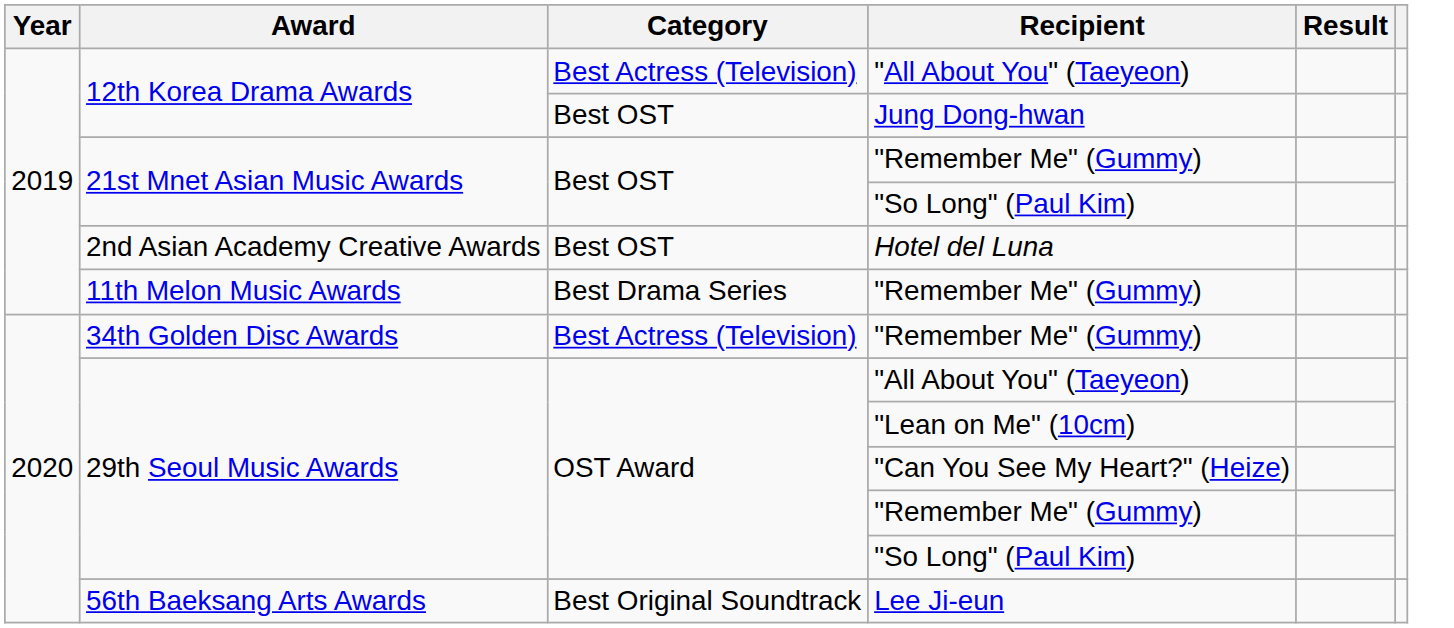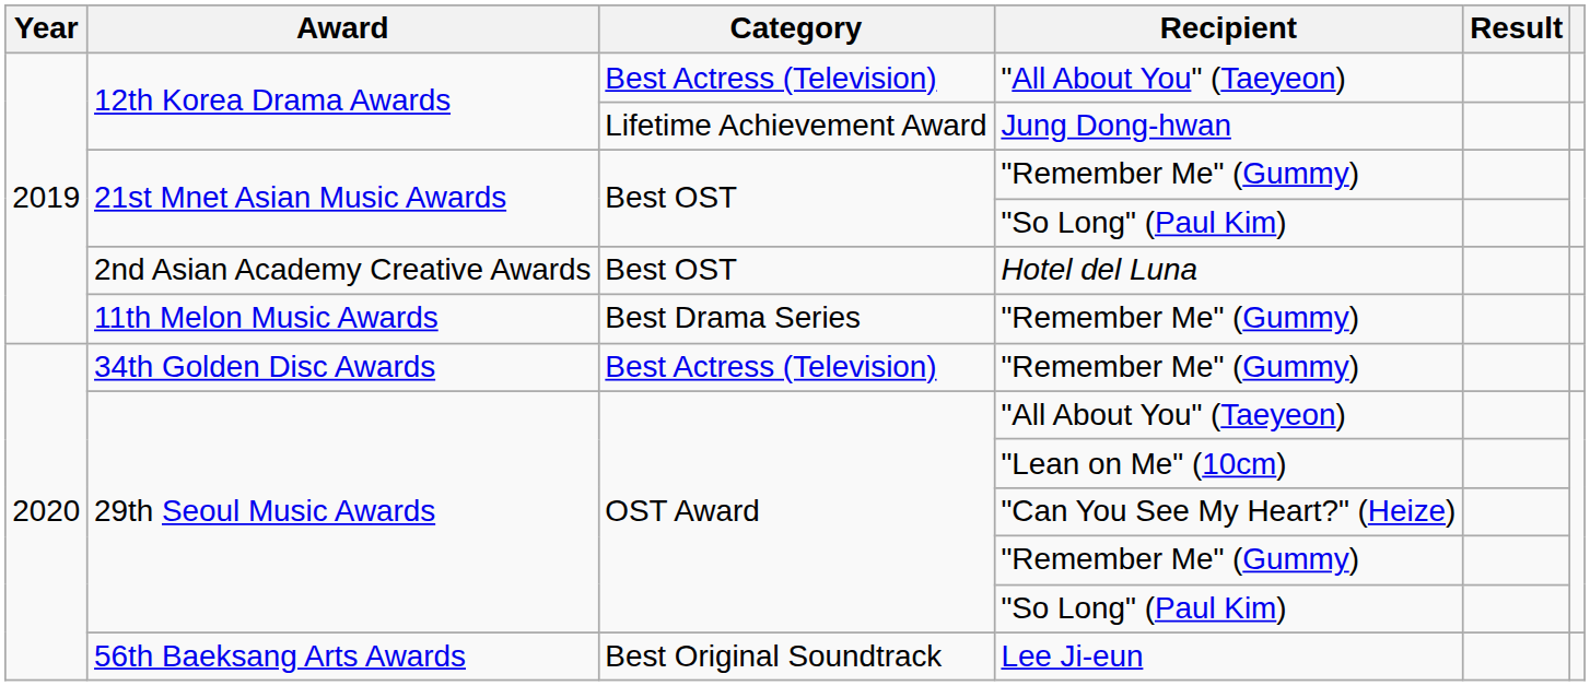 <table class="wikitable">
 <tr>
 <th scope="col">Year</th>
 <th>Award</th>
 <th scope="col">Category</th>
 <th>Recipient</th>
 <th scope="col">Result</th>
 <th scope="col" class="unsortable"></th>
 </tr>
 <tr>
 <td rowspan="6">2019</td>
 <td rowspan="2"><a href='#'>12th Korea Drama Awards</a></td>
 <td><a href='#'>Best Actress (Television)</a></td>
 <td>"<a href='#'>All About You</a>" (<a href='#'>Taeyeon</a>)</td>
 <td></td>
 <td></td>
 </tr>
 <tr>
-<td>Best OST</td>
+<td>Lifetime Achievement Award</td>
 <td><a href='#'>Jung Dong-hwan</a></td>
 <td></td>
 <td></td>
 </tr>
 <tr>
 <td rowspan="2"><a href='#'>21st Mnet Asian Music Awards</a></td>
 <td rowspan="2">Best OST</td>
 <td>"Remember Me" (<a href='#'>Gummy</a>)</td>
 <td></td>
 <td rowspan="2"></td>
 </tr>
 <tr>
 <td>"So Long" (<a href='#'>Paul Kim</a>)</td>
 <td></td>
 </tr>
 <tr>
 <td>2nd Asian Academy Creative Awards</td>
 <td>Best OST</td>
 <td><em>Hotel del Luna</em></td>
 <td></td>
 <td></td>
 </tr>
 <tr>
 <td><a href='#'>11th Melon Music Awards</a></td>
 <td>Best Drama Series</td>
 <td>"Remember Me" (<a href='#'>Gummy</a>)</td>
 <td></td>
 <td></td>
 </tr>
 <tr>
 <td rowspan="7">2020</td>
 <td><a href='#'>34th Golden Disc Awards</a></td>
 <td><a href='#'>Best Actress (Television)</a></td>
 <td>"Remember Me" (<a href='#'>Gummy</a>)</td>
 <td></td>
 <td></td>
 </tr>
 <tr>
 <td rowspan="5">29th <a href='#'>Seoul Music Awards</a></td>
 <td rowspan="5">OST Award</td>
 <td>"All About You" (<a href='#'>Taeyeon</a>)</td>
 <td></td>
 <td rowspan="5"></td>
 </tr>
 <tr>
 <td>"Lean on Me" (<a href='#'>10cm</a>)</td>
 <td></td>
 </tr>
 <tr>
 <td>"Can You See My Heart?" (<a href='#'>Heize</a>)</td>
 <td></td>
 </tr>
 <tr>
 <td>"Remember Me" (<a href='#'>Gummy</a>)</td>
 <td></td>
 </tr>
 <tr>
 <td>"So Long" (<a href='#'>Paul Kim</a>)</td>
 <td></td>
 </tr>
 <tr>
 <td><a href='#'>56th Baeksang Arts Awards</a></td>
 <td>Best Original Soundtrack</td>
 <td><a href='#'>Lee Ji-eun</a></td>
 <td></td>
 <td></td>
 </tr>
 </table>
